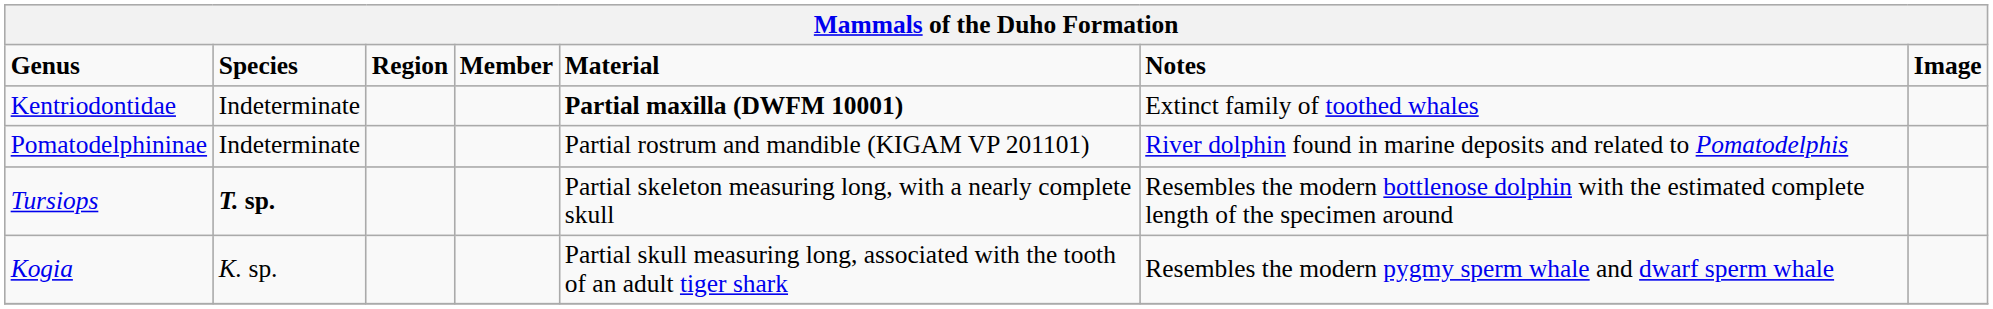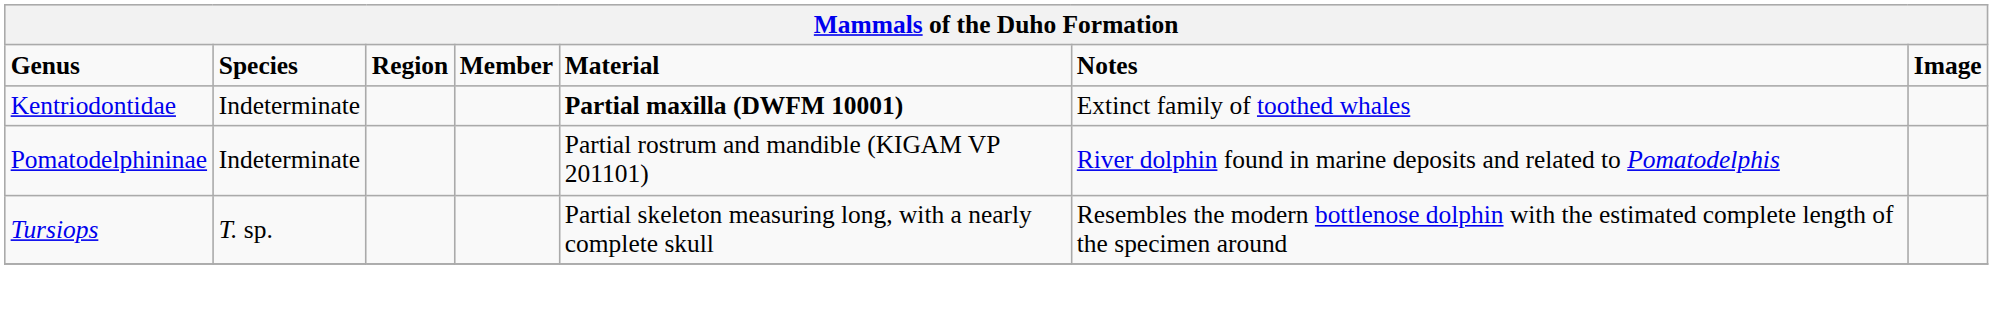 <table class="wikitable">
 <tr>
 <th colspan="7"><a href='#'>Mammals</a> of the Duho Formation</th>
 </tr>
 <tr>
 <td><strong>Genus</strong></td>
 <td><strong>Species</strong></td>
 <td><strong>Region</strong></td>
 <td><strong>Member</strong></td>
 <td><strong>Material</strong></td>
 <td><strong>Notes</strong></td>
 <td><strong>Image</strong></td>
 </tr>
 <tr>
 <td><a href='#'>Kentriodontidae</a></td>
 <td>Indeterminate</td>
 <td></td>
 <td></td>
 <td><strong>Partial maxilla (DWFM 10001)</strong></td>
 <td>Extinct family of <a href='#'>toothed whales</a></td>
 <td></td>
 </tr>
 <tr>
 <td><a href='#'>Pomatodelphininae</a></td>
 <td>Indeterminate</td>
 <td></td>
 <td></td>
 <td>Partial rostrum and mandible (KIGAM VP 201101)</td>
 <td><a href='#'>River dolphin</a> found in marine deposits and related to <em><a href='#'>Pomatodelphis</a></em></td>
 <td></td>
 </tr>
 <tr>
 <td><em><a href='#'>Tursiops</a></em></td>
-<td><strong><em>T.</em> sp.</strong></td>
+<td><em>T.</em> sp.</td>
 <td></td>
 <td></td>
 <td>Partial skeleton measuring  long, with a nearly complete skull</td>
 <td>Resembles the modern <a href='#'>bottlenose dolphin</a> with the estimated complete length of the specimen around </td>
 <td></td>
 </tr>
 <tr>
-<td><em><a href='#'>Kogia</a></em></td>
-<td><em>K.</em> sp.</td>
-<td></td>
-<td></td>
-<td>Partial skull measuring  long, associated with the tooth of an adult <a href='#'>tiger shark</a></td>
-<td>Resembles the modern <a href='#'>pygmy sperm whale</a> and <a href='#'>dwarf sperm whale</a></td>
-<td></td>
-</tr>
-<tr>
 </tr>
 </table>
